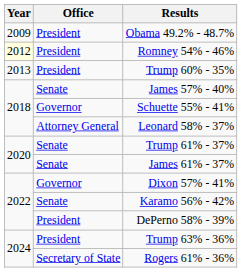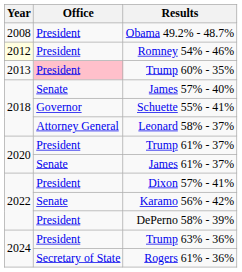 <table class=wikitable>
 <tr>
 <th>Year</th>
 <th>Office</th>
 <th>Results</th>
 </tr>
 <tr>
-<td>2009</td>
+<td>2008</td>
 <td><a href='#'>President</a></td>
 <td align="right" ><a href='#'>Obama</a> 49.2% - 48.7%</td>
 </tr>
 <tr>
 <td style="background: lightyellow;">2012</td>
 <td><a href='#'>President</a></td>
 <td align="right" ><a href='#'>Romney</a> 54% - 46%</td>
 </tr>
 <tr>
 <td>2013</td>
-<td><a href='#'>President</a></td>
+<td style="background: pink;"><a href='#'>President</a></td>
 <td align="right" ><a href='#'>Trump</a> 60% - 35%</td>
 </tr>
 <tr>
 <td rowspan=3>2018</td>
 <td><a href='#'>Senate</a></td>
 <td align="right" ><a href='#'>James</a> 57% - 40%</td>
 </tr>
 <tr>
 <td><a href='#'>Governor</a></td>
 <td align="right" ><a href='#'>Schuette</a> 55% - 41%</td>
 </tr>
 <tr>
 <td><a href='#'>Attorney General</a></td>
 <td align="right" ><a href='#'>Leonard</a> 58% - 37%</td>
 </tr>
 <tr>
 <td rowspan=2>2020</td>
-<td><a href='#'>Senate</a></td>
+<td><a href='#'>President</a></td>
 <td align="right" ><a href='#'>Trump</a> 61% - 37%</td>
 </tr>
 <tr>
 <td><a href='#'>Senate</a></td>
 <td align="right" ><a href='#'>James</a> 61% - 37%</td>
 </tr>
 <tr>
 <td rowspan=3>2022</td>
-<td><a href='#'>Governor</a></td>
+<td><a href='#'>President</a></td>
 <td align="right" ><a href='#'>Dixon</a> 57% - 41%</td>
 </tr>
 <tr>
 <td><a href='#'>Senate</a></td>
 <td align="right" ><a href='#'>Karamo</a> 56% - 42%</td>
 </tr>
 <tr>
 <td><a href='#'>President</a></td>
 <td align="right" >DePerno 58% - 39%</td>
 </tr>
 <tr>
 <td rowspan=2>2024</td>
 <td><a href='#'>President</a></td>
 <td align="right" ><a href='#'>Trump</a> 63% - 36%</td>
 </tr>
 <tr>
 <td><a href='#'>Secretary of State</a></td>
 <td align="right" ><a href='#'>Rogers</a> 61% - 36%</td>
 </tr>
 </table>
